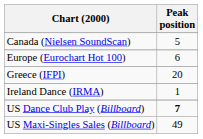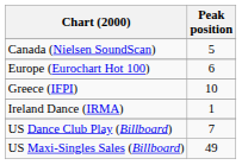 <table class="wikitable sortable">
 <tr>
 <th>Chart (2000)</th>
 <th>Peak<br>position</th>
 </tr>
 <tr>
 </tr>
 <tr>
 </tr>
 <tr>
 </tr>
 <tr>
 <td>Canada (<a href='#'>Nielsen SoundScan</a>)<br></td>
 <td align="center">5</td>
 </tr>
 <tr>
 </tr>
 <tr>
 <td>Europe (<a href='#'>Eurochart Hot 100</a>)</td>
 <td align="center">6</td>
 </tr>
 <tr>
 </tr>
 <tr>
 </tr>
 <tr>
 <td>Greece (<a href='#'>IFPI</a>)</td>
-<td align="center">20</td>
+<td align="center">10</td>
 </tr>
 <tr>
 </tr>
 <tr>
 <td>Ireland Dance (<a href='#'>IRMA</a>)</td>
 <td align="center">1</td>
 </tr>
 <tr>
 </tr>
 <tr>
 </tr>
 <tr>
 </tr>
 <tr>
 </tr>
 <tr>
 </tr>
 <tr>
 </tr>
 <tr>
 </tr>
 <tr>
 </tr>
 <tr>
 </tr>
 <tr>
 </tr>
 <tr>
 <td>US <a href='#'>Dance Club Play</a> (<em><a href='#'>Billboard</a></em>)</td>
-<td align="center"><strong>7</strong></td>
+<td align="center">7</td>
 </tr>
 <tr>
 <td>US <a href='#'>Maxi-Singles Sales</a> (<em><a href='#'>Billboard</a></em>)</td>
 <td align="center">49</td>
 </tr>
 </table>
